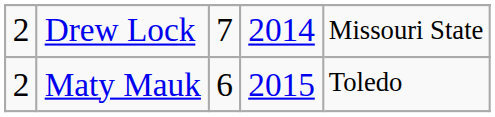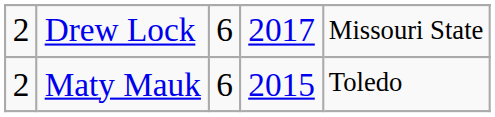 <table class="wikitable">
 <tr>
 </tr>
 <tr>
 <td>2</td>
 <td><a href='#'>Drew Lock</a></td>
-<td><abbr>7</abbr></td>
-<td><a href='#'>2014</a></td>
+<td><abbr>6</abbr></td>
+<td><a href='#'>2017</a></td>
 <td style="font-size:80%;">Missouri State</td>
 </tr>
 <tr>
 <td>2</td>
 <td><a href='#'>Maty Mauk</a></td>
 <td><abbr>6</abbr></td>
 <td><a href='#'>2015</a></td>
 <td style="font-size:80%;">Toledo</td>
 </tr>
 </table>
